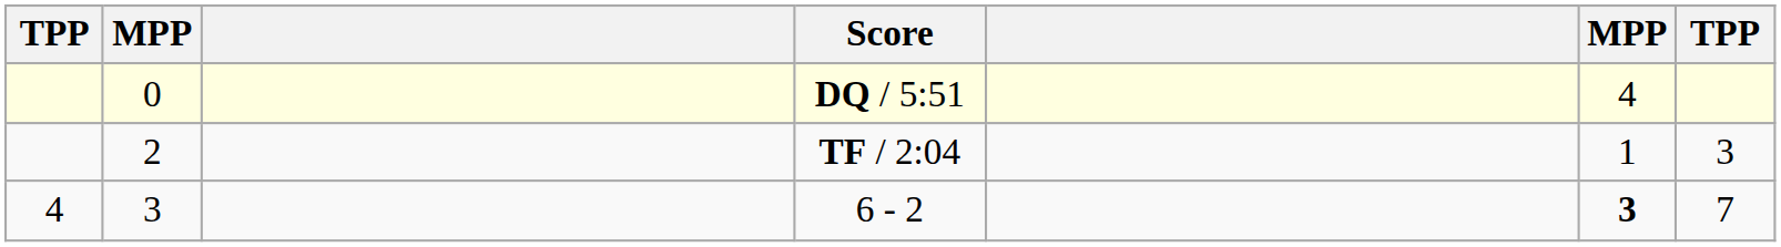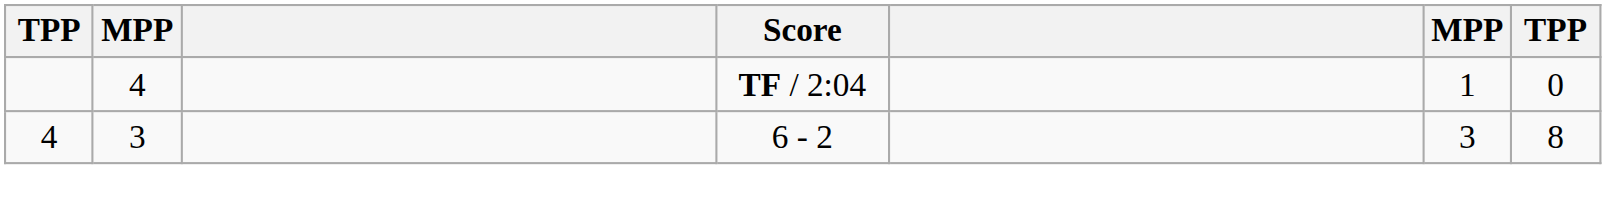 <table class="wikitable" style="text-align: center;" |>
 <tr>
 <th width="35">TPP</th>
 <th width="35">MPP</th>
 <th width="250"></th>
 <th width="75">Score</th>
 <th width="250"></th>
 <th width="35">MPP</th>
 <th width="35">TPP</th>
 </tr>
-<tr bgcolor=lightyellow>
-<td></td>
-<td>0</td>
-<td style="text-align:left;"><strong></strong></td>
-<td><strong>DQ</strong> / 5:51</td>
-<td style="text-align:left;"></td>
-<td>4</td>
-<td></td>
-</tr>
 <tr>
 <td></td>
-<td>2</td>
+<td>4</td>
 <td style="text-align:left;"></td>
 <td><strong>TF</strong> / 2:04</td>
 <td style="text-align:left;"><strong></strong></td>
 <td>1</td>
-<td>3</td>
+<td>0</td>
 </tr>
 <tr>
 <td>4</td>
 <td>3</td>
 <td style="text-align:left;"><strong></strong></td>
 <td>6 - 2</td>
 <td style="text-align:left;"></td>
-<td><strong>3</strong></td>
-<td>7</td>
+<td>3</td>
+<td>8</td>
 </tr>
 </table>
